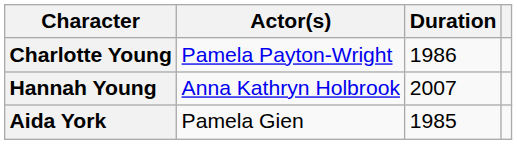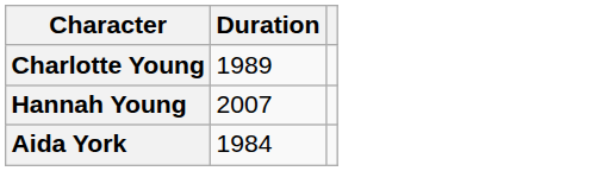 <table class="wikitable unsortable">
 <tr>
 <th scope=col>Character</th>
-<th scope=col>Actor(s)</th>
 <th scope=col>Duration</th>
 <th scope=col></th>
 </tr>
 <tr>
 <th scope=row style=text-align:left>Charlotte Young</th>
-<td><a href='#'>Pamela Payton-Wright</a></td>
-<td>1986</td>
+<td>1989</td>
 <td></td>
 </tr>
 <tr>
 <th scope=row style=text-align:left>Hannah Young</th>
-<td><a href='#'>Anna Kathryn Holbrook</a></td>
 <td>2007</td>
 <td></td>
 </tr>
 <tr>
 <th scope=row style=text-align:left>Aida York</th>
-<td>Pamela Gien</td>
-<td>1985</td>
+<td>1984</td>
 <td></td>
 </tr>
 </table>
